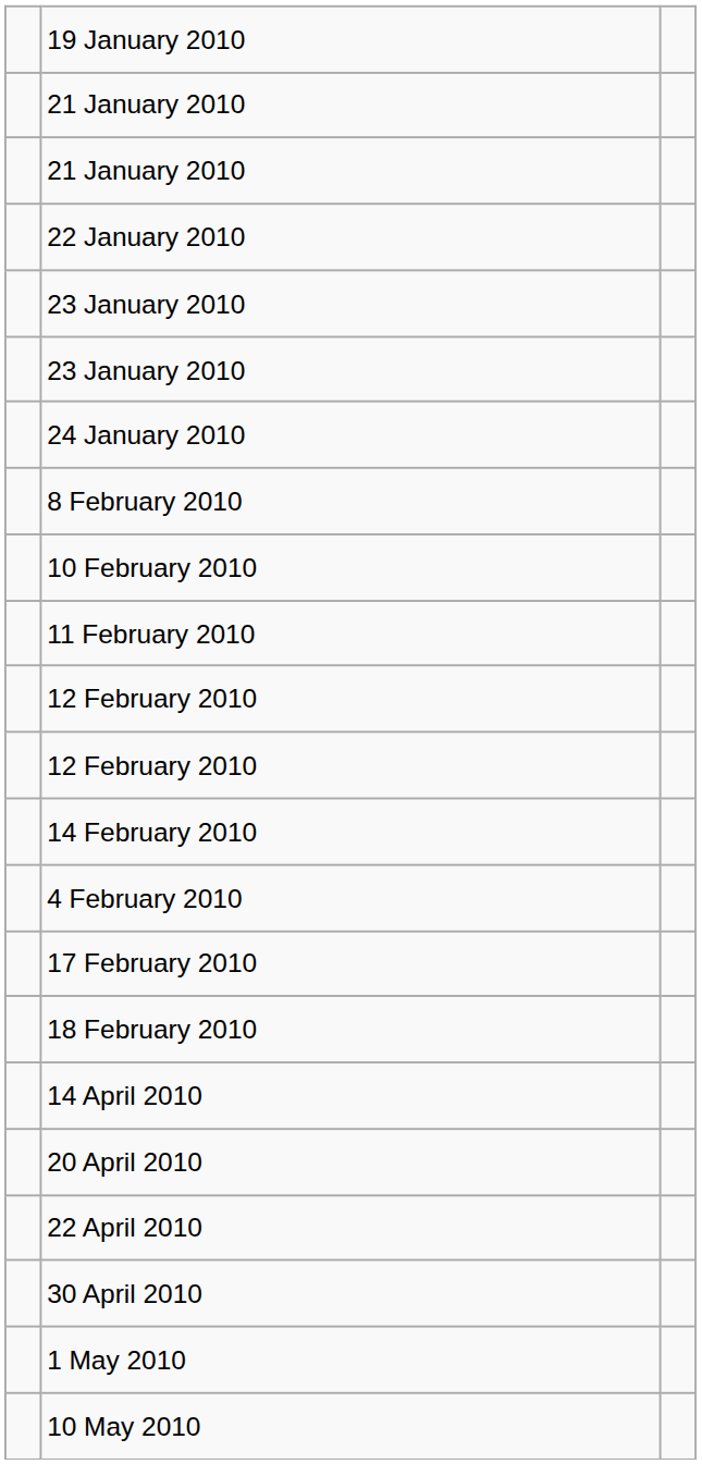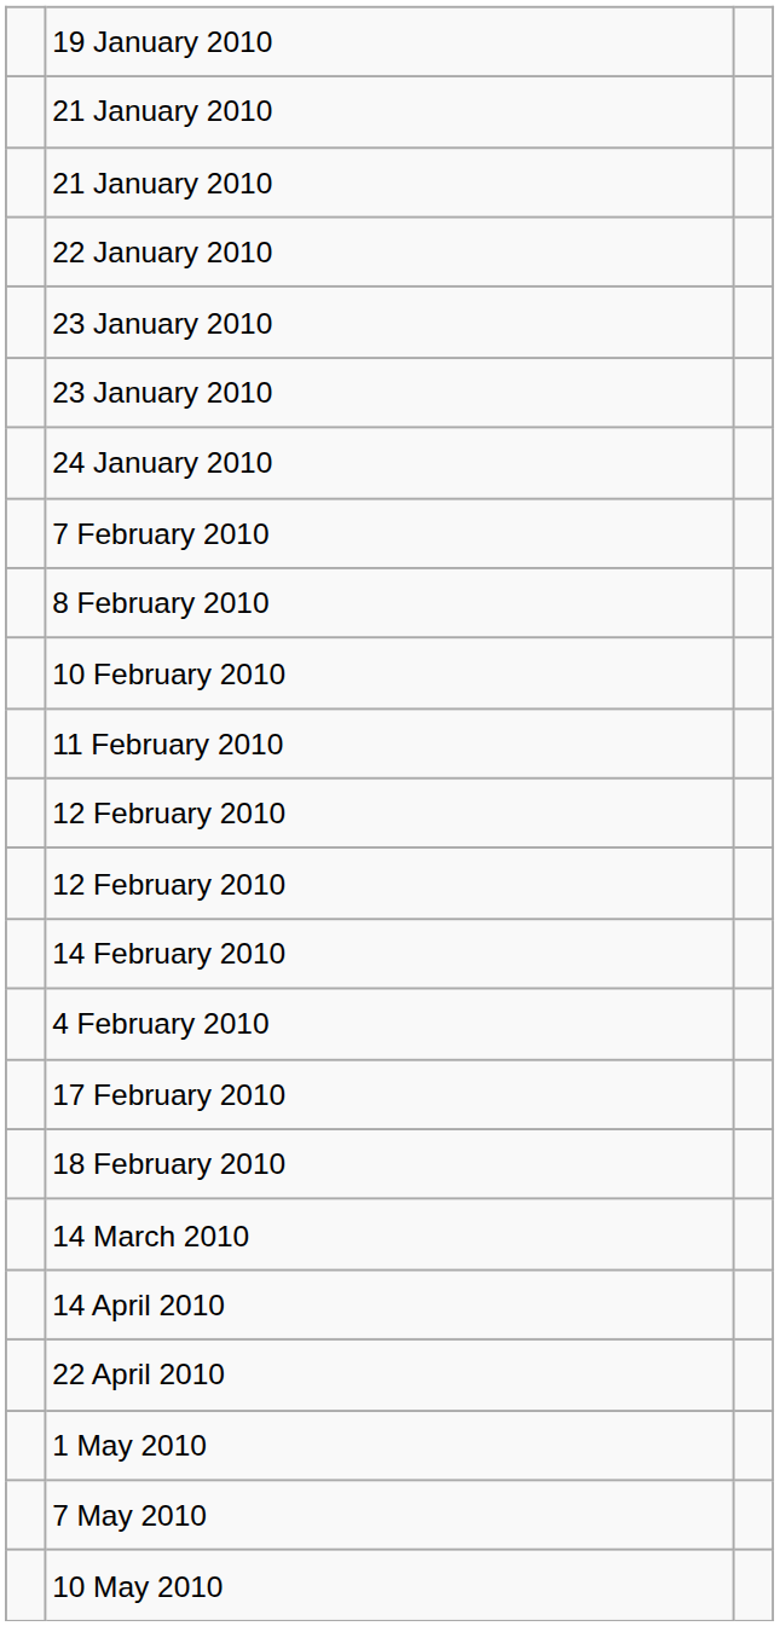 <table class="wikitable" style="font-size: 80%; float: left; width: 26em; margin-right: 1em; height: 700px">
 <tr>
 <td></td>
 <td>19 January 2010</td>
 <td></td>
 </tr>
 <tr>
 <td></td>
 <td>21 January 2010</td>
 <td></td>
 </tr>
 <tr>
 <td></td>
 <td>21 January 2010</td>
 <td></td>
 </tr>
 <tr>
 <td></td>
 <td>22 January 2010</td>
 <td></td>
 </tr>
 <tr>
 <td></td>
 <td>23 January 2010</td>
 <td></td>
 </tr>
 <tr>
 <td></td>
 <td>23 January 2010</td>
 <td></td>
 </tr>
 <tr>
 <td></td>
 <td>24 January 2010</td>
+<td></td>
+</tr>
+<tr>
+<td></td>
+<td>7 February 2010</td>
 <td></td>
 </tr>
 <tr>
 <td></td>
 <td>8 February 2010</td>
 <td></td>
 </tr>
 <tr>
 <td></td>
 <td>10 February 2010</td>
 <td></td>
 </tr>
 <tr>
 <td></td>
 <td>11 February 2010</td>
 <td></td>
 </tr>
 <tr>
 <td></td>
 <td>12 February 2010</td>
 <td></td>
 </tr>
 <tr>
 <td></td>
 <td>12 February 2010</td>
 <td></td>
 </tr>
 <tr>
 <td></td>
 <td>14 February 2010</td>
 <td></td>
 </tr>
 <tr>
 <td></td>
 <td>4 February 2010</td>
 <td></td>
 </tr>
 <tr>
 <td></td>
 <td>17 February 2010</td>
 <td></td>
 </tr>
 <tr>
 <td></td>
 <td>18 February 2010</td>
 <td></td>
 </tr>
 <tr>
 <td></td>
-<td>14 April 2010</td>
+<td>14 March 2010</td>
 <td></td>
 </tr>
 <tr>
 <td></td>
-<td>20 April 2010</td>
+<td>14 April 2010</td>
 <td></td>
 </tr>
 <tr>
 <td></td>
 <td>22 April 2010</td>
 <td></td>
 </tr>
 <tr>
 <td></td>
-<td>30 April 2010</td>
+<td>1 May 2010</td>
 <td></td>
 </tr>
 <tr>
 <td></td>
-<td>1 May 2010</td>
+<td>7 May 2010</td>
 <td></td>
 </tr>
 <tr>
 <td></td>
 <td>10 May 2010</td>
 <td></td>
 </tr>
 </table>
